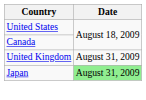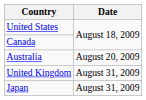 <table class="wikitable">
 <tr>
 <th>Country</th>
 <th>Date</th>
 </tr>
 <tr>
 <td><a href='#'>United States</a></td>
 <td rowspan="2">August 18, 2009</td>
 </tr>
 <tr>
 <td><a href='#'>Canada</a></td>
 </tr>
 <tr>
+<td><a href='#'>Australia</a></td>
+<td>August 20, 2009</td>
+</tr>
+<tr>
 <td><a href='#'>United Kingdom</a></td>
 <td>August 31, 2009</td>
 </tr>
 <tr>
 <td><a href='#'>Japan</a></td>
-<td style="background: lightgreen;">August 31, 2009</td>
+<td>August 31, 2009</td>
 </tr>
 </table>
